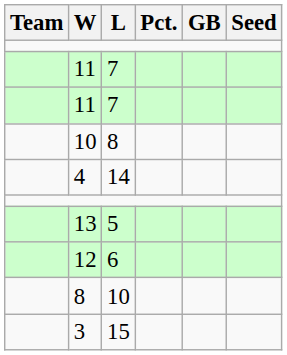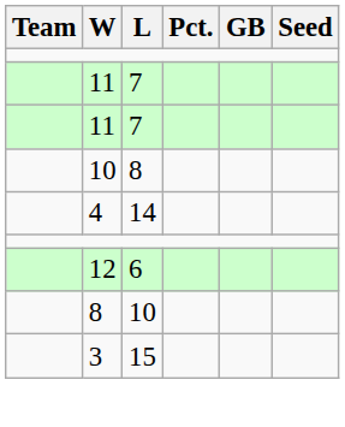 <table class=wikitable>
 <tr>
 <th>Team</th>
 <th>W</th>
 <th>L</th>
 <th>Pct.</th>
 <th>GB</th>
 <th>Seed</th>
 </tr>
 <tr>
 <td colspan=6></td>
 </tr>
 <tr bgcolor=#ccffcc>
 <td></td>
 <td>11</td>
 <td>7</td>
 <td></td>
 <td></td>
 <td></td>
 </tr>
 <tr bgcolor=#ccffcc>
 <td></td>
 <td>11</td>
 <td>7</td>
 <td></td>
 <td></td>
 <td></td>
 </tr>
 <tr>
 <td></td>
 <td>10</td>
 <td>8</td>
 <td></td>
 <td></td>
 <td></td>
 </tr>
 <tr>
 <td></td>
 <td>4</td>
 <td>14</td>
 <td></td>
 <td></td>
 <td></td>
 </tr>
 <tr>
 <td colspan=6></td>
 </tr>
 <tr bgcolor=#ccffcc>
 <td></td>
-<td>13</td>
-<td>5</td>
-<td></td>
-<td></td>
-<td></td>
-</tr>
-<tr bgcolor=#ccffcc>
-<td></td>
 <td>12</td>
 <td>6</td>
 <td></td>
 <td></td>
 <td></td>
 </tr>
 <tr>
 <td></td>
 <td>8</td>
 <td>10</td>
 <td></td>
 <td></td>
 <td></td>
 </tr>
 <tr>
 <td></td>
 <td>3</td>
 <td>15</td>
 <td></td>
 <td></td>
 <td></td>
 </tr>
 </table>
